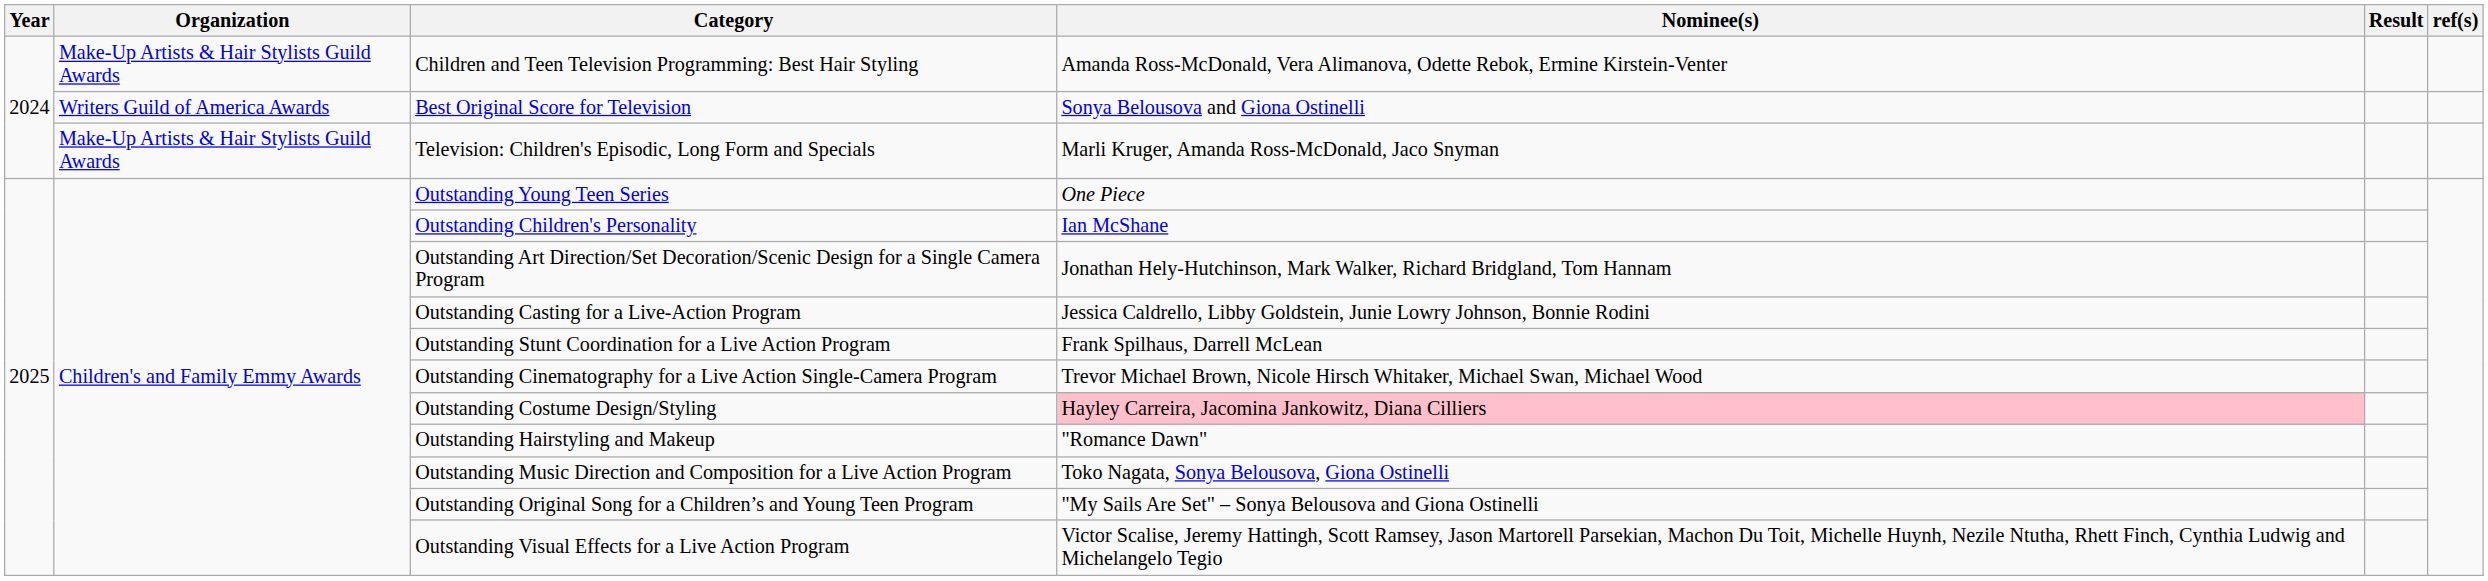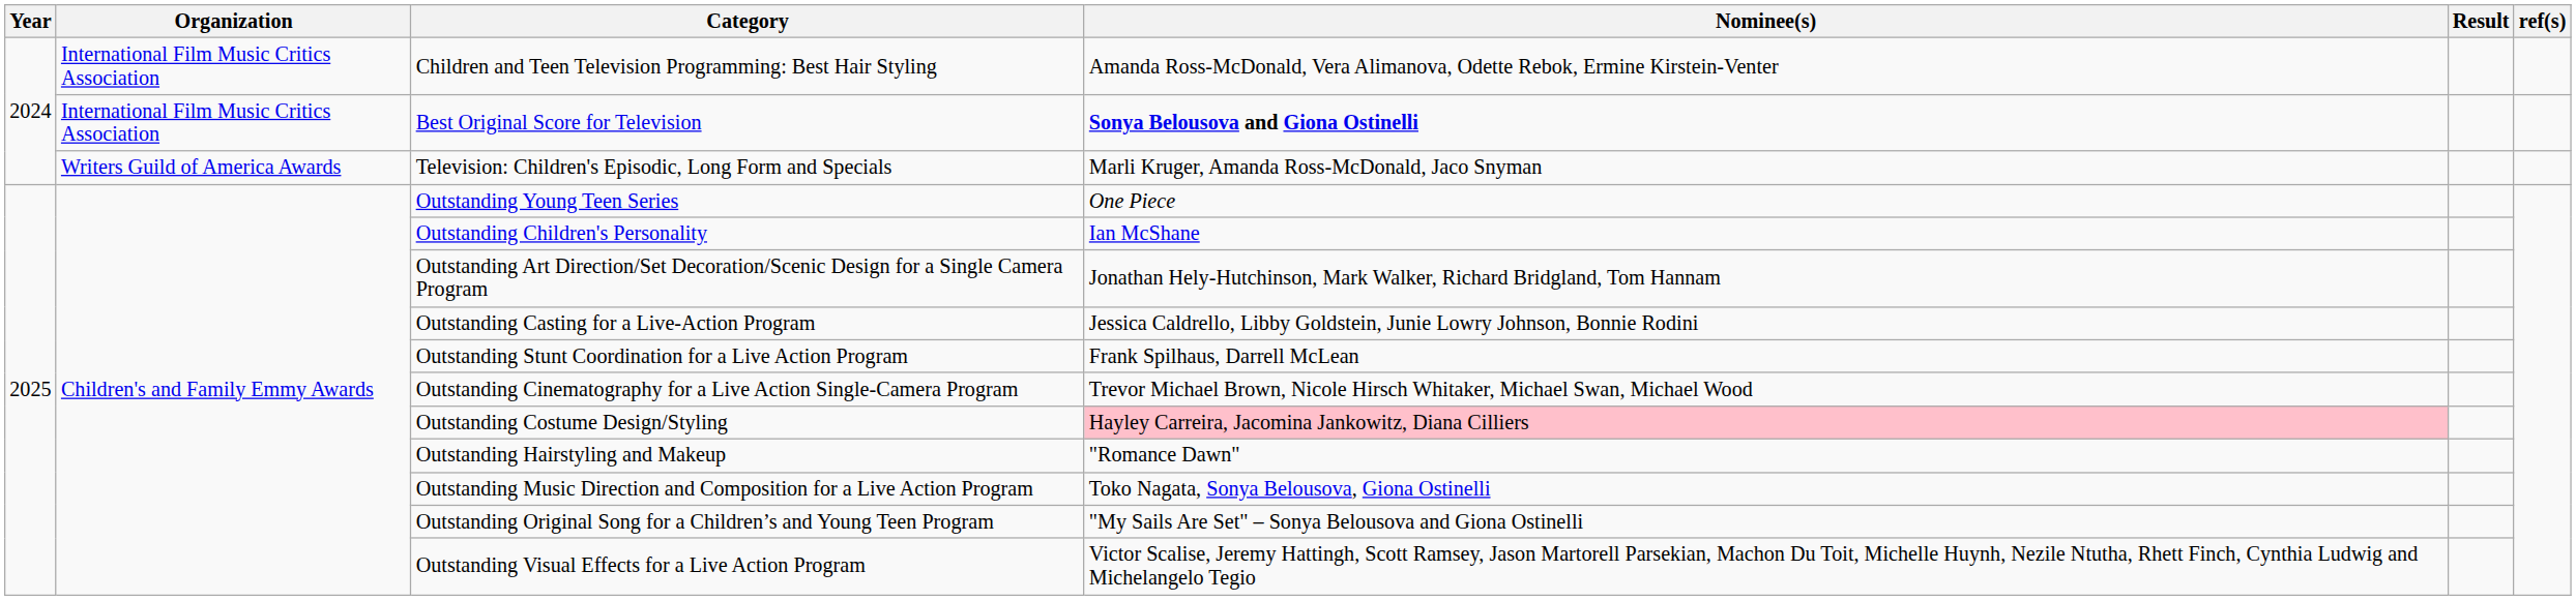 <table class="wikitable sortable plainrowheaders">
 <tr>
 <th>Year</th>
 <th>Organization</th>
 <th>Category</th>
 <th>Nominee(s)</th>
 <th>Result</th>
 <th>ref(s)</th>
 </tr>
 <tr>
 <td rowspan="3">2024</td>
-<td><a href='#'>Make-Up Artists & Hair Stylists Guild Awards</a></td>
+<td><a href='#'>International Film Music Critics Association</a></td>
 <td>Children and Teen Television Programming: Best Hair Styling</td>
 <td>Amanda Ross-McDonald, Vera Alimanova, Odette Rebok, Ermine Kirstein-Venter</td>
 <td></td>
 <td></td>
 </tr>
 <tr>
-<td><a href='#'>Writers Guild of America Awards</a></td>
+<td><a href='#'>International Film Music Critics Association</a></td>
 <td><a href='#'>Best Original Score for Television</a></td>
-<td><a href='#'>Sonya Belousova</a> and <a href='#'>Giona Ostinelli</a></td>
+<td><strong><a href='#'>Sonya Belousova</a> and <a href='#'>Giona Ostinelli</a></strong></td>
 <td></td>
 <td></td>
 </tr>
 <tr>
-<td><a href='#'>Make-Up Artists & Hair Stylists Guild Awards</a></td>
+<td><a href='#'>Writers Guild of America Awards</a></td>
 <td>Television: Children's Episodic, Long Form and Specials</td>
 <td>Marli Kruger, Amanda Ross-McDonald, Jaco Snyman</td>
 <td></td>
 <td></td>
 </tr>
 <tr>
 <td rowspan="11">2025</td>
 <td rowspan="11"><a href='#'>Children's and Family Emmy Awards</a></td>
 <td><a href='#'>Outstanding Young Teen Series</a></td>
 <td><em>One Piece</em></td>
 <td></td>
 <td rowspan="11"></td>
 </tr>
 <tr>
 <td><a href='#'>Outstanding Children's Personality</a></td>
 <td><a href='#'>Ian McShane</a></td>
 <td></td>
 </tr>
 <tr>
 <td>Outstanding Art Direction/Set Decoration/Scenic Design for a Single Camera Program</td>
 <td>Jonathan Hely-Hutchinson, Mark Walker, Richard Bridgland, Tom Hannam</td>
 <td></td>
 </tr>
 <tr>
 <td>Outstanding Casting for a Live-Action Program</td>
 <td>Jessica Caldrello, Libby Goldstein, Junie Lowry Johnson, Bonnie Rodini</td>
 <td></td>
 </tr>
 <tr>
 <td>Outstanding Stunt Coordination for a Live Action Program</td>
 <td>Frank Spilhaus, Darrell McLean</td>
 <td></td>
 </tr>
 <tr>
 <td>Outstanding Cinematography for a Live Action Single-Camera Program</td>
 <td>Trevor Michael Brown, Nicole Hirsch Whitaker, Michael Swan, Michael Wood</td>
 <td></td>
 </tr>
 <tr>
 <td>Outstanding Costume Design/Styling</td>
 <td style="background: pink;">Hayley Carreira, Jacomina Jankowitz, Diana Cilliers</td>
 <td></td>
 </tr>
 <tr>
 <td>Outstanding Hairstyling and Makeup</td>
 <td>"Romance Dawn"</td>
 <td></td>
 </tr>
 <tr>
 <td>Outstanding Music Direction and Composition for a Live Action Program</td>
 <td>Toko Nagata, <a href='#'>Sonya Belousova</a>, <a href='#'>Giona Ostinelli</a></td>
 <td></td>
 </tr>
 <tr>
 <td>Outstanding Original Song for a Children’s and Young Teen Program</td>
 <td>"My Sails Are Set" – Sonya Belousova and Giona Ostinelli</td>
 <td></td>
 </tr>
 <tr>
 <td>Outstanding Visual Effects for a Live Action Program</td>
 <td>Victor Scalise, Jeremy Hattingh, Scott Ramsey, Jason Martorell Parsekian, Machon Du Toit, Michelle Huynh, Nezile Ntutha, Rhett Finch, Cynthia Ludwig and Michelangelo Tegio</td>
 <td></td>
 </tr>
 </table>
